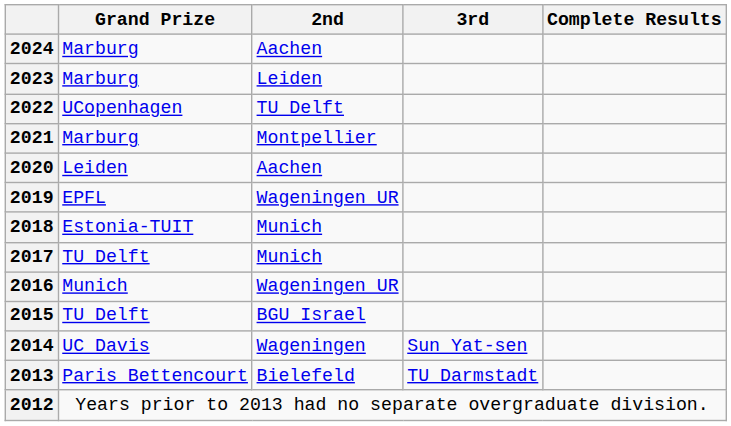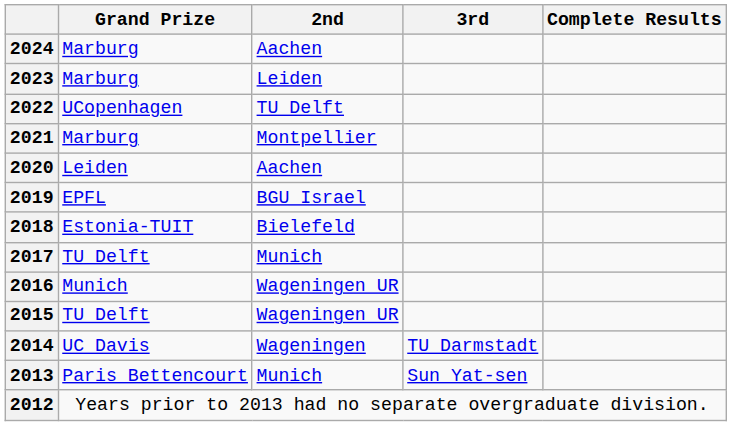 <table class="wikitable" style="margin:1em auto;">
 <tr>
 <th></th>
 <th>Grand Prize</th>
 <th>2nd</th>
 <th>3rd</th>
 <th>Complete Results</th>
 </tr>
 <tr>
 <th>2024</th>
 <td><a href='#'>Marburg</a> </td>
 <td><a href='#'>Aachen</a> </td>
 <td></td>
 <td></td>
 </tr>
 <tr>
 <th>2023</th>
 <td><a href='#'>Marburg</a> </td>
 <td><a href='#'>Leiden</a> </td>
 <td></td>
 <td></td>
 </tr>
 <tr>
 <th>2022</th>
 <td><a href='#'>UCopenhagen</a> </td>
 <td><a href='#'>TU Delft</a> </td>
 <td></td>
 <td></td>
 </tr>
 <tr>
 <th>2021</th>
 <td><a href='#'>Marburg</a></td>
 <td><a href='#'>Montpellier</a> </td>
 <td></td>
 <td></td>
 </tr>
 <tr>
 <th>2020</th>
 <td><a href='#'>Leiden</a> </td>
 <td><a href='#'>Aachen</a></td>
 <td></td>
 <td></td>
 </tr>
 <tr>
 <th>2019</th>
 <td><a href='#'>EPFL</a> </td>
-<td><a href='#'>Wageningen UR</a> </td>
+<td><a href='#'>BGU Israel</a> </td>
 <td></td>
 <td></td>
 </tr>
 <tr>
 <th>2018</th>
 <td><a href='#'>Estonia-TUIT</a> </td>
-<td><a href='#'>Munich</a> </td>
+<td><a href='#'>Bielefeld</a> </td>
 <td></td>
 <td></td>
 </tr>
 <tr>
 <th>2017</th>
 <td><a href='#'>TU Delft</a> </td>
 <td><a href='#'>Munich</a> </td>
 <td></td>
 <td></td>
 </tr>
 <tr>
 <th>2016</th>
 <td><a href='#'>Munich</a> </td>
 <td><a href='#'>Wageningen UR</a> </td>
 <td></td>
 <td></td>
 </tr>
 <tr>
 <th>2015</th>
 <td><a href='#'>TU Delft</a> </td>
-<td><a href='#'>BGU Israel</a> </td>
+<td><a href='#'>Wageningen UR</a> </td>
 <td></td>
 <td></td>
 </tr>
 <tr>
 <th>2014</th>
 <td><a href='#'>UC Davis</a> </td>
 <td><a href='#'>Wageningen</a> </td>
-<td><a href='#'>Sun Yat-sen</a> </td>
+<td><a href='#'>TU Darmstadt</a> </td>
 <td></td>
 </tr>
 <tr>
 <th>2013</th>
 <td><a href='#'>Paris Bettencourt</a> </td>
-<td><a href='#'>Bielefeld</a> </td>
-<td><a href='#'>TU Darmstadt</a> </td>
+<td><a href='#'>Munich</a> </td>
+<td><a href='#'>Sun Yat-sen</a> </td>
 <td></td>
 </tr>
 <tr>
 <th>2012</th>
 <td colspan="5" style="text-align: center;">Years prior to 2013 had no separate overgraduate division.</td>
 </tr>
 </table>
